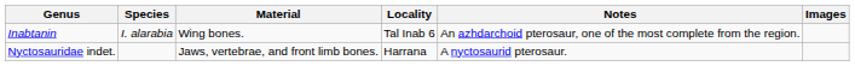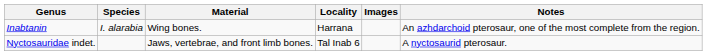 <table class="wikitable" align="center">
 <tr>
 <th>Genus</th>
 <th>Species</th>
 <th>Material</th>
 <th>Locality</th>
+<th>Images</th>
 <th>Notes</th>
-<th>Images</th>
 </tr>
 <tr>
 <td><em><a href='#'>Inabtanin</a></em></td>
 <td><em>I. alarabia</em></td>
 <td>Wing bones.</td>
-<td>Tal Inab 6</td>
+<td>Harrana</td>
+<td></td>
 <td>An <a href='#'>azhdarchoid</a> pterosaur, one of the most complete from the region.</td>
-<td></td>
 </tr>
 <tr>
 <td><a href='#'>Nyctosauridae</a> indet.</td>
 <td></td>
 <td>Jaws, vertebrae, and front limb bones.</td>
-<td>Harrana</td>
+<td>Tal Inab 6</td>
+<td></td>
 <td>A <a href='#'>nyctosaurid</a> pterosaur.</td>
-<td></td>
 </tr>
 </table>
